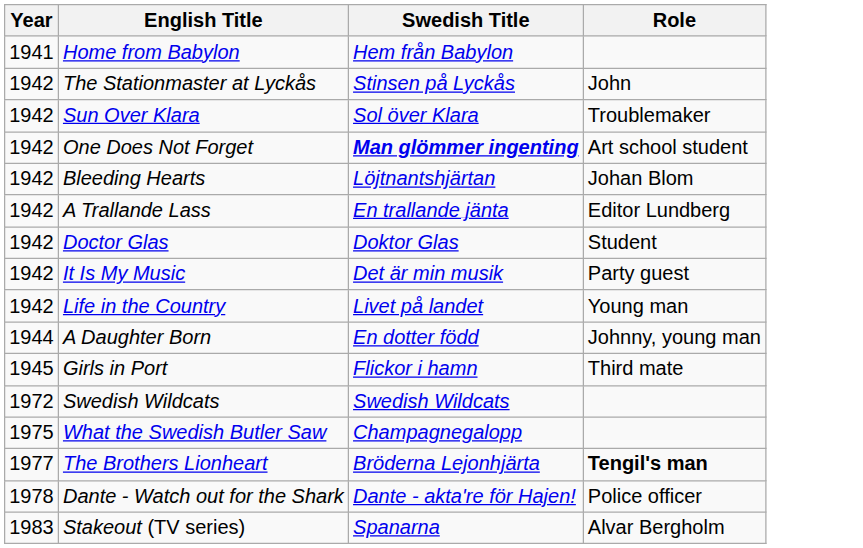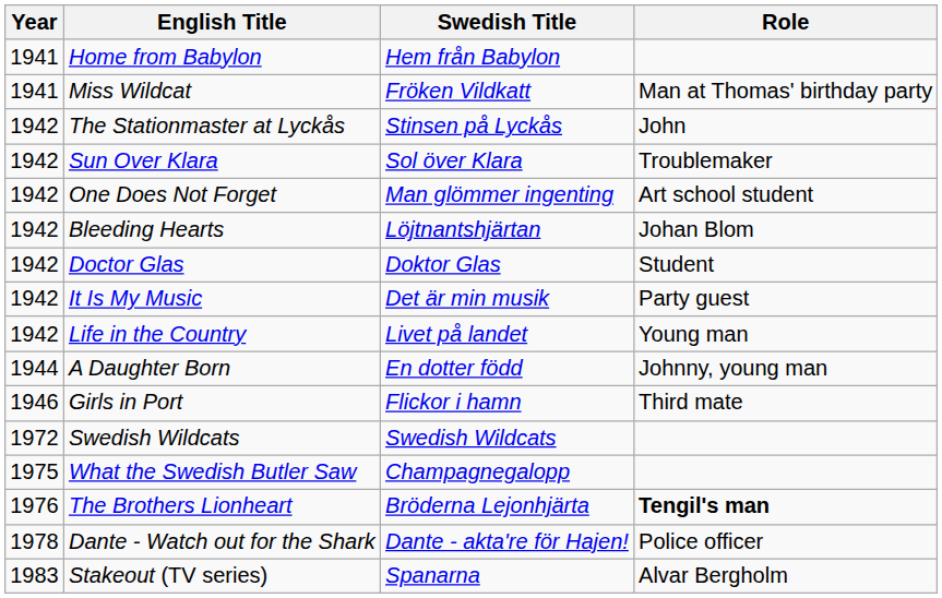 <table class="wikitable">
 <tr>
 <th>Year</th>
 <th>English Title</th>
 <th>Swedish Title</th>
 <th>Role</th>
 </tr>
 <tr>
 <td>1941</td>
 <td><em><a href='#'>Home from Babylon</a></em></td>
 <td><em><a href='#'>Hem från Babylon</a></em></td>
 <td></td>
+</tr>
+<tr>
+<td>1941</td>
+<td><em>Miss Wildcat</em></td>
+<td><em><a href='#'>Fröken Vildkatt</a></em></td>
+<td>Man at Thomas' birthday party</td>
 </tr>
 <tr>
 <td>1942</td>
 <td><em>The Stationmaster at Lyckås</em></td>
 <td><em><a href='#'>Stinsen på Lyckås</a></em></td>
 <td>John</td>
 </tr>
 <tr>
 <td>1942</td>
 <td><em><a href='#'>Sun Over Klara</a></em></td>
 <td><em><a href='#'>Sol över Klara</a></em></td>
 <td>Troublemaker</td>
 </tr>
 <tr>
 <td>1942</td>
 <td><em>One Does Not Forget</em></td>
-<td><strong><em><a href='#'>Man glömmer ingenting</a></em></strong></td>
+<td><em><a href='#'>Man glömmer ingenting</a></em></td>
 <td>Art school student</td>
 </tr>
 <tr>
 <td>1942</td>
 <td><em>Bleeding Hearts</em></td>
 <td><em><a href='#'>Löjtnantshjärtan</a></em></td>
 <td>Johan Blom</td>
-</tr>
-<tr>
-<td>1942</td>
-<td><em>A Trallande Lass</em></td>
-<td><em><a href='#'>En trallande jänta</a></em></td>
-<td>Editor Lundberg</td>
 </tr>
 <tr>
 <td>1942</td>
 <td><em><a href='#'>Doctor Glas</a></em></td>
 <td><em><a href='#'>Doktor Glas</a></em></td>
 <td>Student</td>
 </tr>
 <tr>
 <td>1942</td>
 <td><em><a href='#'>It Is My Music</a></em></td>
 <td><em><a href='#'>Det är min musik</a></em></td>
 <td>Party guest</td>
 </tr>
 <tr>
 <td>1942</td>
 <td><em><a href='#'>Life in the Country</a></em></td>
 <td><em><a href='#'>Livet på landet</a></em></td>
 <td>Young man</td>
 </tr>
 <tr>
 <td>1944</td>
 <td><em>A Daughter Born</em></td>
 <td><em><a href='#'>En dotter född</a></em></td>
 <td>Johnny, young man</td>
 </tr>
 <tr>
-<td>1945</td>
+<td>1946</td>
 <td><em>Girls in Port</em></td>
 <td><em><a href='#'>Flickor i hamn</a></em></td>
 <td>Third mate</td>
 </tr>
 <tr>
 <td>1972</td>
 <td><em>Swedish Wildcats</em></td>
 <td><em><a href='#'>Swedish Wildcats</a></em></td>
 <td></td>
 </tr>
 <tr>
 <td>1975</td>
 <td><em><a href='#'>What the Swedish Butler Saw</a></em></td>
 <td><em><a href='#'>Champagnegalopp</a></em></td>
 <td></td>
 </tr>
 <tr>
-<td>1977</td>
+<td>1976</td>
 <td><em><a href='#'>The Brothers Lionheart</a></em></td>
 <td><em><a href='#'>Bröderna Lejonhjärta</a></em></td>
 <td><strong>Tengil's man</strong></td>
 </tr>
 <tr>
 <td>1978</td>
 <td><em>Dante - Watch out for the Shark</em></td>
 <td><em><a href='#'>Dante - akta're för Hajen!</a></em></td>
 <td>Police officer</td>
 </tr>
 <tr>
 <td>1983</td>
 <td><em>Stakeout</em> (TV series)</td>
 <td><em><a href='#'>Spanarna</a></em></td>
 <td>Alvar Bergholm</td>
 </tr>
 </table>
